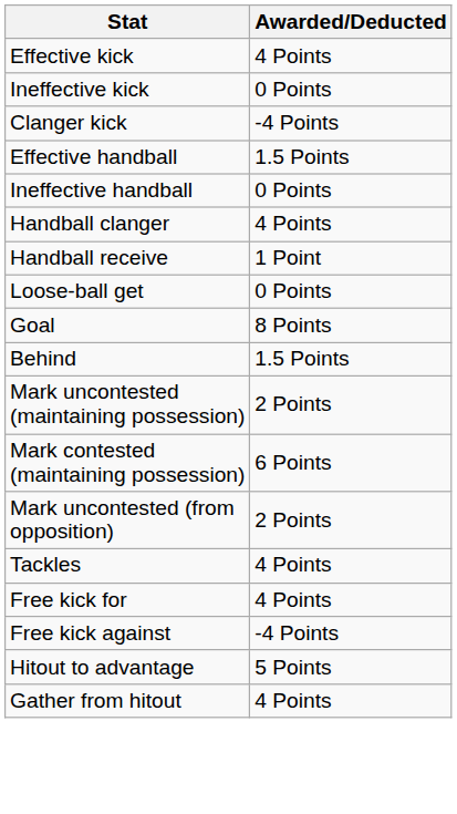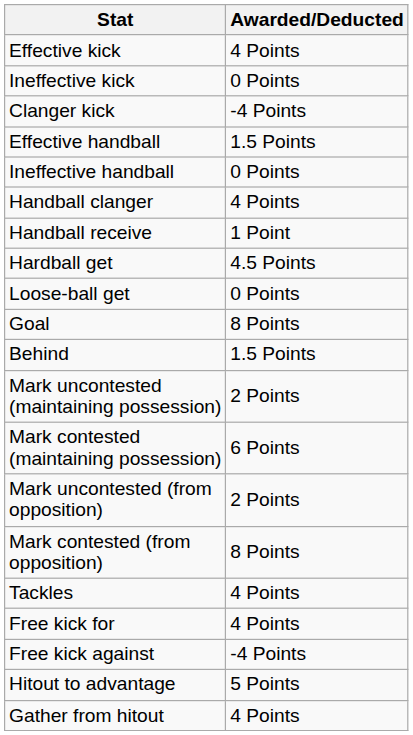 <table class="wikitable">
 <tr>
 <th>Stat</th>
 <th>Awarded/Deducted</th>
 </tr>
 <tr>
 <td>Effective kick</td>
 <td>4 Points</td>
 </tr>
 <tr>
 <td>Ineffective kick</td>
 <td>0 Points</td>
 </tr>
 <tr>
 <td>Clanger kick</td>
 <td>-4 Points</td>
 </tr>
 <tr>
 <td>Effective handball</td>
 <td>1.5 Points</td>
 </tr>
 <tr>
 <td>Ineffective handball</td>
 <td>0 Points</td>
 </tr>
 <tr>
 <td>Handball clanger</td>
 <td>4 Points</td>
 </tr>
 <tr>
 <td>Handball receive</td>
 <td>1 Point</td>
 </tr>
 <tr>
+<td>Hardball get</td>
+<td>4.5 Points</td>
+</tr>
+<tr>
 <td>Loose-ball get</td>
 <td>0 Points</td>
 </tr>
 <tr>
 <td>Goal</td>
 <td>8 Points</td>
 </tr>
 <tr>
 <td>Behind</td>
 <td>1.5 Points</td>
 </tr>
 <tr>
 <td>Mark uncontested<br>(maintaining possession)</td>
 <td>2 Points</td>
 </tr>
 <tr>
 <td>Mark contested<br>(maintaining possession)</td>
 <td>6 Points</td>
 </tr>
 <tr>
 <td>Mark uncontested (from<br>opposition)</td>
 <td>2 Points</td>
 </tr>
 <tr>
+<td>Mark contested (from<br>opposition)</td>
+<td>8 Points</td>
+</tr>
+<tr>
 <td>Tackles</td>
 <td>4 Points</td>
 </tr>
 <tr>
 <td>Free kick for</td>
 <td>4 Points</td>
 </tr>
 <tr>
 <td>Free kick against</td>
 <td>-4 Points</td>
 </tr>
 <tr>
 <td>Hitout to advantage</td>
 <td>5 Points</td>
 </tr>
 <tr>
 <td>Gather from hitout</td>
 <td>4 Points</td>
 </tr>
 </table>
